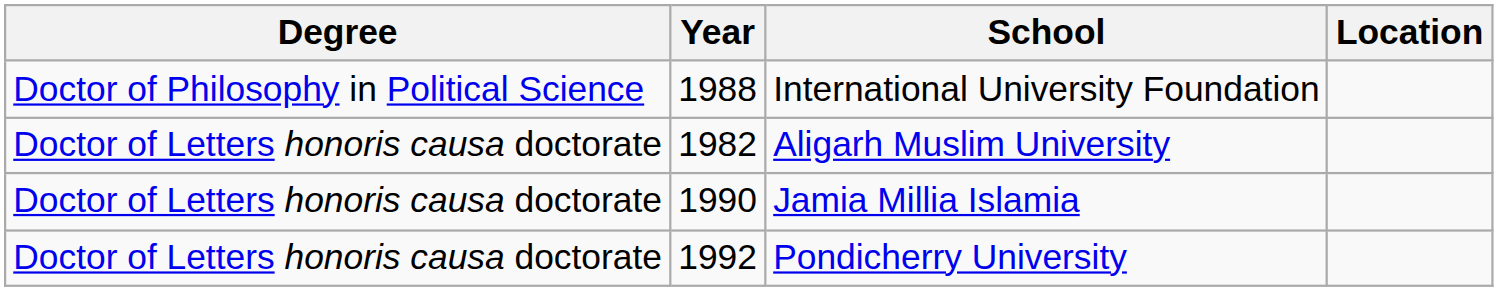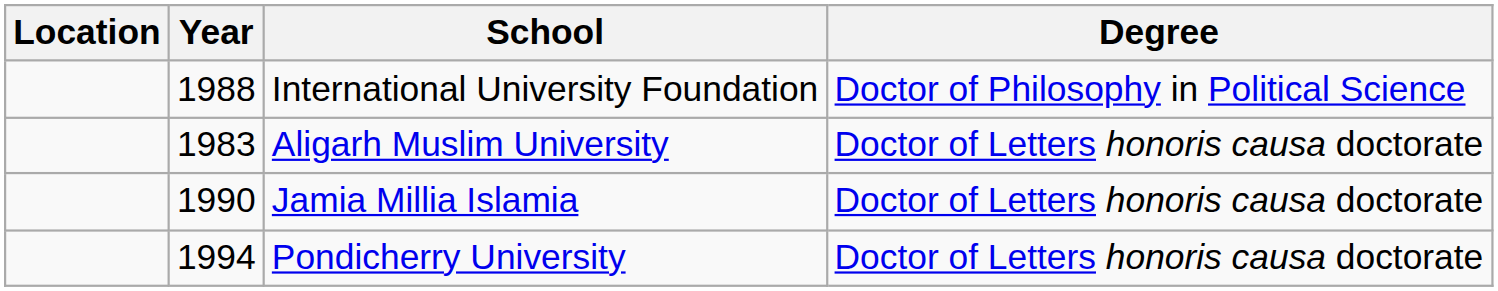 <table class="wikitable sortable">
 <tr>
-<th>Degree</th>
+<th>Location</th>
 <th>Year</th>
 <th>School</th>
-<th>Location</th>
+<th>Degree</th>
 </tr>
 <tr>
-<td><a href='#'>Doctor of Philosophy</a> in <a href='#'>Political Science</a></td>
+<td></td>
 <td>1988</td>
 <td>International University Foundation</td>
-<td></td>
+<td><a href='#'>Doctor of Philosophy</a> in <a href='#'>Political Science</a></td>
 </tr>
 <tr>
+<td></td>
+<td>1983</td>
+<td><a href='#'>Aligarh Muslim University</a></td>
 <td><a href='#'>Doctor of Letters</a> <em>honoris causa</em> doctorate</td>
-<td>1982</td>
-<td><a href='#'>Aligarh Muslim University</a></td>
-<td></td>
 </tr>
 <tr>
-<td><a href='#'>Doctor of Letters</a> <em>honoris causa</em> doctorate</td>
+<td></td>
 <td>1990</td>
 <td><a href='#'>Jamia Millia Islamia</a></td>
-<td></td>
+<td><a href='#'>Doctor of Letters</a> <em>honoris causa</em> doctorate</td>
 </tr>
 <tr>
+<td></td>
+<td>1994</td>
+<td><a href='#'>Pondicherry University</a></td>
 <td><a href='#'>Doctor of Letters</a> <em>honoris causa</em> doctorate</td>
-<td>1992</td>
-<td><a href='#'>Pondicherry University</a></td>
-<td></td>
 </tr>
 </table>
